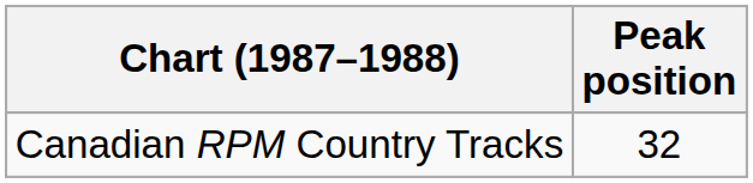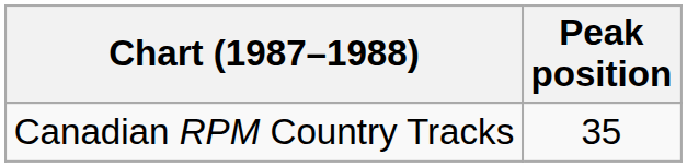 <table class="wikitable sortable">
 <tr>
 <th align="left">Chart (1987–1988)</th>
 <th align="center">Peak<br>position</th>
 </tr>
 <tr>
 </tr>
 <tr>
 <td align="left">Canadian <em>RPM</em> Country Tracks</td>
-<td align="center">32</td>
+<td align="center">35</td>
 </tr>
 </table>
